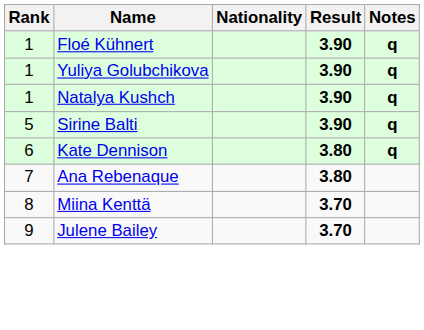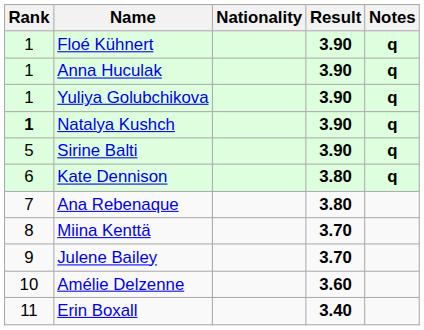 <table class="wikitable sortable" style="text-align:center">
 <tr>
 <th>Rank</th>
 <th>Name</th>
 <th>Nationality</th>
 <th>Result</th>
 <th>Notes</th>
 </tr>
 <tr bgcolor=ddffdd>
 <td>1</td>
 <td align=left><a href='#'>Floé Kühnert</a></td>
 <td align=left></td>
 <td><strong>3.90</strong></td>
 <td><strong>q</strong></td>
 </tr>
 <tr bgcolor=ddffdd>
 <td>1</td>
+<td align=left><a href='#'>Anna Huculak</a></td>
+<td align=left></td>
+<td><strong>3.90</strong></td>
+<td><strong>q</strong></td>
+</tr>
+<tr bgcolor=ddffdd>
+<td>1</td>
 <td align=left><a href='#'>Yuliya Golubchikova</a></td>
 <td align=left></td>
 <td><strong>3.90</strong></td>
 <td><strong>q</strong></td>
 </tr>
 <tr bgcolor=ddffdd>
-<td>1</td>
+<td><strong>1</strong></td>
 <td align=left><a href='#'>Natalya Kushch</a></td>
 <td align=left></td>
 <td><strong>3.90</strong></td>
 <td><strong>q</strong></td>
 </tr>
 <tr bgcolor=ddffdd>
 <td>5</td>
 <td align=left><a href='#'>Sirine Balti</a></td>
 <td align=left></td>
 <td><strong>3.90</strong></td>
 <td><strong>q</strong></td>
 </tr>
 <tr bgcolor=ddffdd>
 <td>6</td>
 <td align=left><a href='#'>Kate Dennison</a></td>
 <td align=left></td>
 <td><strong>3.80</strong></td>
 <td><strong>q</strong></td>
 </tr>
 <tr>
 <td>7</td>
 <td align=left><a href='#'>Ana Rebenaque</a></td>
 <td align=left></td>
 <td><strong>3.80</strong></td>
 <td></td>
 </tr>
 <tr>
 <td>8</td>
 <td align=left><a href='#'>Miina Kenttä</a></td>
 <td align=left></td>
 <td><strong>3.70</strong></td>
 <td></td>
 </tr>
 <tr>
 <td>9</td>
 <td align=left><a href='#'>Julene Bailey</a></td>
 <td align=left></td>
 <td><strong>3.70</strong></td>
 <td></td>
 </tr>
+<tr>
+<td>10</td>
+<td align=left><a href='#'>Amélie Delzenne</a></td>
+<td align=left></td>
+<td><strong>3.60</strong></td>
+<td></td>
+</tr>
+<tr>
+<td>11</td>
+<td align=left><a href='#'>Erin Boxall</a></td>
+<td align=left></td>
+<td><strong>3.40</strong></td>
+<td></td>
+</tr>
 </table>
